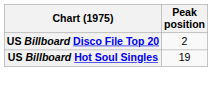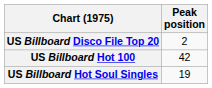 <table class="wikitable sortable plainrowheaders">
 <tr>
 <th scope="col">Chart (1975)</th>
 <th scope="col">Peak<br>position</th>
 </tr>
 <tr>
 <th scope="row">US <em>Billboard</em> <a href='#'>Disco File Top 20</a></th>
 <td style="text-align:center;">2</td>
 </tr>
 <tr>
+<th scope="row">US <em>Billboard</em> <a href='#'>Hot 100</a></th>
+<td style="text-align:center;">42</td>
+</tr>
+<tr>
 <th scope="row">US <em>Billboard</em> <a href='#'>Hot Soul Singles</a></th>
 <td style="text-align:center;">19</td>
 </tr>
 </table>
